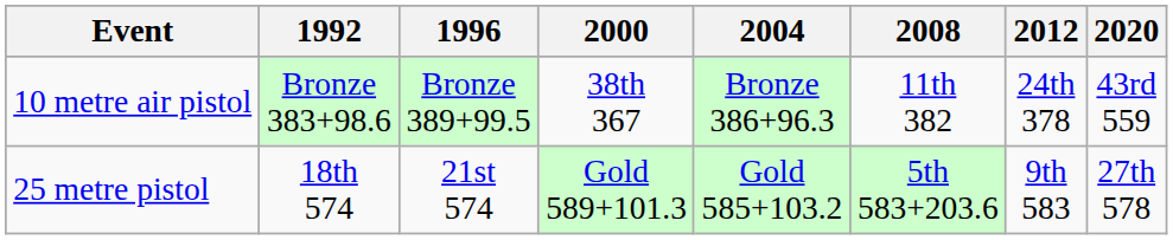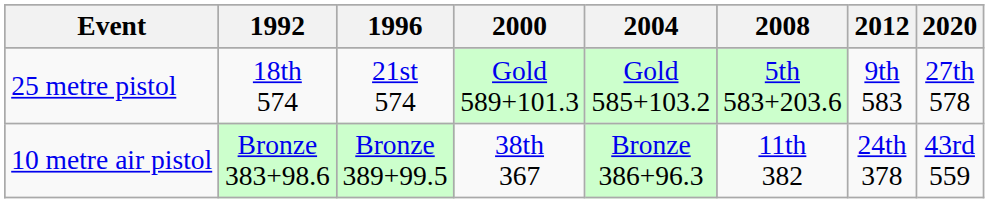 <table class="wikitable" style="text-align: center">
 <tr>
 <th>Event</th>
 <th>1992</th>
 <th>1996</th>
 <th>2000</th>
 <th>2004</th>
 <th>2008</th>
 <th>2012</th>
 <th>2020</th>
 </tr>
 <tr>
+<td align=left><a href='#'>25 metre pistol</a></td>
+<td><a href='#'>18th</a><br>574</td>
+<td><a href='#'>21st</a><br>574</td>
+<td style="background: #ccffcc"> <a href='#'>Gold</a><br>589+101.3</td>
+<td style="background: #ccffcc"> <a href='#'>Gold</a><br>585+103.2</td>
+<td style="background: #ccffcc"><a href='#'>5th</a><br>583+203.6</td>
+<td><a href='#'>9th</a><br>583</td>
+<td><a href='#'>27th</a><br>578</td>
+</tr>
+<tr>
 <td align=left><a href='#'>10 metre air pistol</a></td>
 <td style="background: #ccffcc"> <a href='#'>Bronze</a><br>383+98.6</td>
 <td style="background: #ccffcc"> <a href='#'>Bronze</a><br>389+99.5</td>
 <td><a href='#'>38th</a><br>367</td>
 <td style="background: #ccffcc"> <a href='#'>Bronze</a><br>386+96.3</td>
 <td><a href='#'>11th</a><br>382</td>
 <td><a href='#'>24th</a><br>378</td>
 <td><a href='#'>43rd</a><br>559</td>
 </tr>
-<tr>
-<td align=left><a href='#'>25 metre pistol</a></td>
-<td><a href='#'>18th</a><br>574</td>
-<td><a href='#'>21st</a><br>574</td>
-<td style="background: #ccffcc"> <a href='#'>Gold</a><br>589+101.3</td>
-<td style="background: #ccffcc"> <a href='#'>Gold</a><br>585+103.2</td>
-<td style="background: #ccffcc"><a href='#'>5th</a><br>583+203.6</td>
-<td><a href='#'>9th</a><br>583</td>
-<td><a href='#'>27th</a><br>578</td>
-</tr>
 </table>
